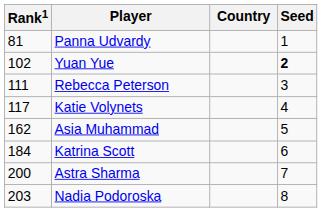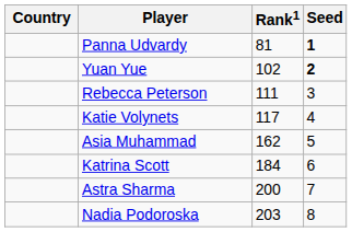 <table class="sortable wikitable">
 <tr>
+<th width="70">Country</th>
+<th width="175">Player</th>
 <th>Rank<sup>1</sup></th>
-<th width="175">Player</th>
-<th width="70">Country</th>
 <th>Seed</th>
 </tr>
 <tr>
+<td></td>
+<td><a href='#'>Panna Udvardy</a></td>
 <td>81</td>
-<td><a href='#'>Panna Udvardy</a></td>
-<td></td>
-<td>1</td>
+<td><strong>1</strong></td>
 </tr>
 <tr>
+<td></td>
+<td><a href='#'>Yuan Yue</a></td>
 <td>102</td>
-<td><a href='#'>Yuan Yue</a></td>
-<td></td>
 <td><strong>2</strong></td>
 </tr>
 <tr>
+<td></td>
+<td><a href='#'>Rebecca Peterson</a></td>
 <td>111</td>
-<td><a href='#'>Rebecca Peterson</a></td>
-<td></td>
 <td>3</td>
 </tr>
 <tr>
+<td></td>
+<td><a href='#'>Katie Volynets</a></td>
 <td>117</td>
-<td><a href='#'>Katie Volynets</a></td>
-<td></td>
 <td>4</td>
 </tr>
 <tr>
+<td></td>
+<td><a href='#'>Asia Muhammad</a></td>
 <td>162</td>
-<td><a href='#'>Asia Muhammad</a></td>
-<td></td>
 <td>5</td>
 </tr>
 <tr>
+<td></td>
+<td><a href='#'>Katrina Scott</a></td>
 <td>184</td>
-<td><a href='#'>Katrina Scott</a></td>
-<td></td>
 <td>6</td>
 </tr>
 <tr>
+<td></td>
+<td><a href='#'>Astra Sharma</a></td>
 <td>200</td>
-<td><a href='#'>Astra Sharma</a></td>
-<td></td>
 <td>7</td>
 </tr>
 <tr>
+<td></td>
+<td><a href='#'>Nadia Podoroska</a></td>
 <td>203</td>
-<td><a href='#'>Nadia Podoroska</a></td>
-<td></td>
 <td>8</td>
 </tr>
 </table>
